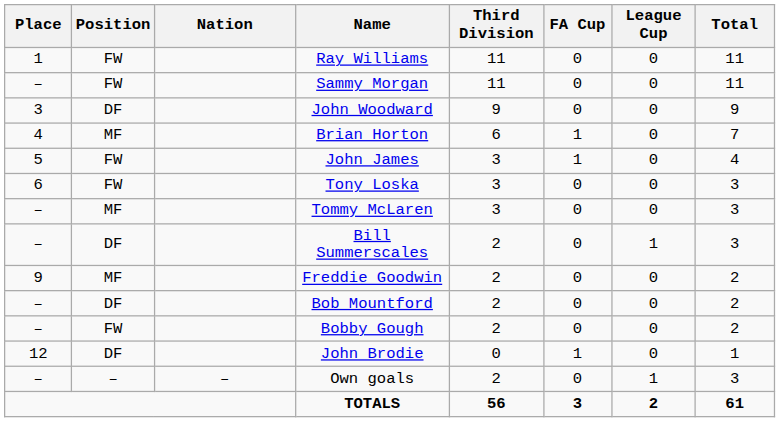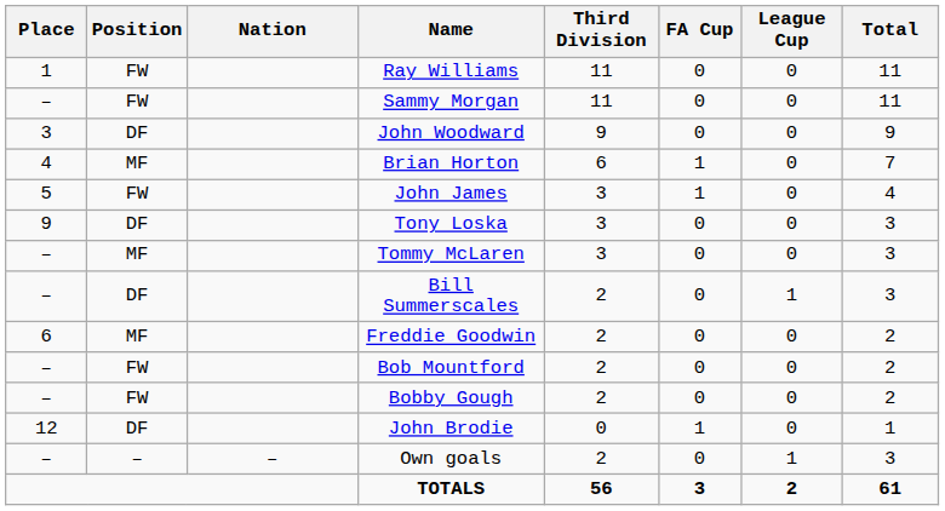 <table class="wikitable" style="font-size: 95%; text-align: center;">
 <tr>
 <th width=60>Place</th>
 <th width=60>Position</th>
 <th width=180>Nation</th>
 <th width=150>Name</th>
 <th width=80>Third Division</th>
 <th width=80>FA Cup</th>
 <th width=80>League Cup</th>
 <th width=80>Total</th>
 </tr>
 <tr>
 <td>1</td>
 <td>FW</td>
 <td></td>
 <td><a href='#'>Ray Williams</a></td>
 <td>11</td>
 <td>0</td>
 <td>0</td>
 <td>11</td>
 </tr>
 <tr>
 <td>–</td>
 <td>FW</td>
 <td></td>
 <td><a href='#'>Sammy Morgan</a></td>
 <td>11</td>
 <td>0</td>
 <td>0</td>
 <td>11</td>
 </tr>
 <tr>
 <td>3</td>
 <td>DF</td>
 <td></td>
 <td><a href='#'>John Woodward</a></td>
 <td>9</td>
 <td>0</td>
 <td>0</td>
 <td>9</td>
 </tr>
 <tr>
 <td>4</td>
 <td>MF</td>
 <td></td>
 <td><a href='#'>Brian Horton</a></td>
 <td>6</td>
 <td>1</td>
 <td>0</td>
 <td>7</td>
 </tr>
 <tr>
 <td>5</td>
 <td>FW</td>
 <td></td>
 <td><a href='#'>John James</a></td>
 <td>3</td>
 <td>1</td>
 <td>0</td>
 <td>4</td>
 </tr>
 <tr>
-<td>6</td>
-<td>FW</td>
+<td>9</td>
+<td>DF</td>
 <td></td>
 <td><a href='#'>Tony Loska</a></td>
 <td>3</td>
 <td>0</td>
 <td>0</td>
 <td>3</td>
 </tr>
 <tr>
 <td>–</td>
 <td>MF</td>
 <td></td>
 <td><a href='#'>Tommy McLaren</a></td>
 <td>3</td>
 <td>0</td>
 <td>0</td>
 <td>3</td>
 </tr>
 <tr>
 <td>–</td>
 <td>DF</td>
 <td></td>
 <td><a href='#'>Bill Summerscales</a></td>
 <td>2</td>
 <td>0</td>
 <td>1</td>
 <td>3</td>
 </tr>
 <tr>
-<td>9</td>
+<td>6</td>
 <td>MF</td>
 <td></td>
 <td><a href='#'>Freddie Goodwin</a></td>
 <td>2</td>
 <td>0</td>
 <td>0</td>
 <td>2</td>
 </tr>
 <tr>
 <td>–</td>
-<td>DF</td>
+<td>FW</td>
 <td></td>
 <td><a href='#'>Bob Mountford</a></td>
 <td>2</td>
 <td>0</td>
 <td>0</td>
 <td>2</td>
 </tr>
 <tr>
 <td>–</td>
 <td>FW</td>
 <td></td>
 <td><a href='#'>Bobby Gough</a></td>
 <td>2</td>
 <td>0</td>
 <td>0</td>
 <td>2</td>
 </tr>
 <tr>
 <td>12</td>
 <td>DF</td>
 <td></td>
 <td><a href='#'>John Brodie</a></td>
 <td>0</td>
 <td>1</td>
 <td>0</td>
 <td>1</td>
 </tr>
 <tr>
 <td>–</td>
 <td>–</td>
 <td>–</td>
 <td>Own goals</td>
 <td>2</td>
 <td>0</td>
 <td>1</td>
 <td>3</td>
 </tr>
 <tr>
 <td colspan="3"></td>
 <td><strong>TOTALS</strong></td>
 <td><strong>56</strong></td>
 <td><strong>3</strong></td>
 <td><strong>2</strong></td>
 <td><strong>61</strong></td>
 </tr>
 </table>
